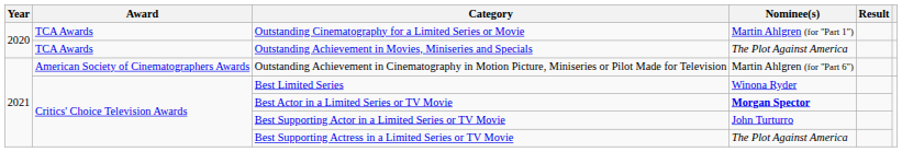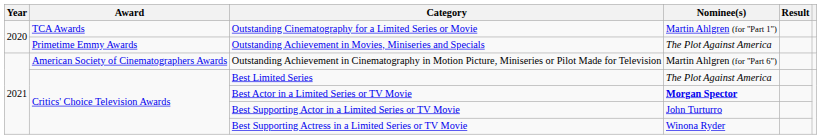 <table class="wikitable sortable">
 <tr>
 <th scope="col">Year</th>
 <th scope="col">Award</th>
 <th scope="col">Category</th>
 <th scope="col">Nominee(s)</th>
 <th scope="col">Result</th>
 <th scope="col" class="unsortable"></th>
 </tr>
 <tr>
 <td rowspan="2" style="text-align:center;">2020</td>
 <td><a href='#'>TCA Awards</a></td>
 <td><a href='#'>Outstanding Cinematography for a Limited Series or Movie</a></td>
 <td><a href='#'>Martin Ahlgren</a> <small>(for "Part 1")</small></td>
 <td></td>
 <td align="center"></td>
 </tr>
 <tr>
-<td><a href='#'>TCA Awards</a></td>
+<td><a href='#'>Primetime Emmy Awards</a></td>
 <td><a href='#'>Outstanding Achievement in Movies, Miniseries and Specials</a></td>
 <td><em>The Plot Against America</em></td>
 <td></td>
 <td align="center"></td>
 </tr>
 <tr>
 <td rowspan="5" style="text-align:center;">2021</td>
 <td><a href='#'>American Society of Cinematographers Awards</a></td>
 <td>Outstanding Achievement in Cinematography in Motion Picture, Miniseries or Pilot Made for Television</td>
 <td>Martin Ahlgren <small>(for "Part 6")</small></td>
 <td></td>
 <td align="center"></td>
 </tr>
 <tr>
 <td rowspan="4"><a href='#'>Critics' Choice Television Awards</a></td>
 <td><a href='#'>Best Limited Series</a></td>
-<td><a href='#'>Winona Ryder</a></td>
+<td><em>The Plot Against America</em></td>
 <td></td>
 <td align="center" rowspan="4"></td>
 </tr>
 <tr>
 <td><a href='#'>Best Actor in a Limited Series or TV Movie</a></td>
 <td><strong><a href='#'>Morgan Spector</a></strong></td>
 <td></td>
 </tr>
 <tr>
 <td><a href='#'>Best Supporting Actor in a Limited Series or TV Movie</a></td>
 <td><a href='#'>John Turturro</a></td>
 <td></td>
 </tr>
 <tr>
 <td><a href='#'>Best Supporting Actress in a Limited Series or TV Movie</a></td>
-<td><em>The Plot Against America</em></td>
+<td><a href='#'>Winona Ryder</a></td>
 <td></td>
 </tr>
 </table>
